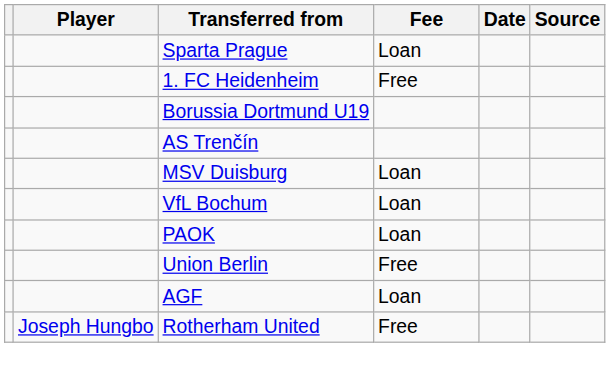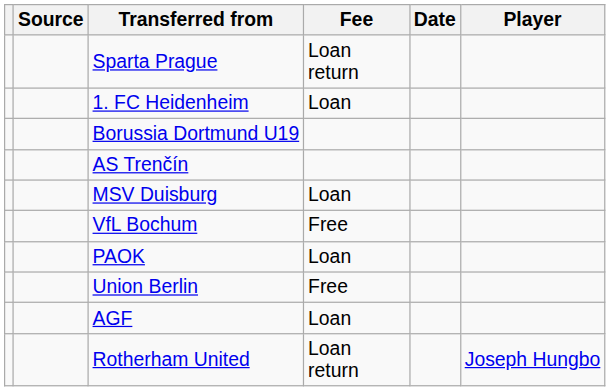 <table class="wikitable plainrowheaders sortable">
 <tr>
 <th></th>
-<th scope="col">Player</th>
+<th scope="col">Source</th>
 <th>Transferred from</th>
 <th style="width: 80px;">Fee</th>
 <th scope="col">Date</th>
-<th scope="col">Source</th>
+<th scope="col">Player</th>
 </tr>
 <tr>
 <td align="center"></td>
 <td></td>
 <td> <a href='#'>Sparta Prague</a></td>
-<td>Loan</td>
+<td>Loan return</td>
 <td></td>
 <td></td>
 </tr>
 <tr>
 <td align="center"></td>
 <td></td>
 <td> <a href='#'>1. FC Heidenheim</a></td>
-<td>Free</td>
+<td>Loan</td>
 <td></td>
 <td></td>
 </tr>
 <tr>
 <td align="center"></td>
 <td></td>
 <td> <a href='#'>Borussia Dortmund U19</a></td>
 <td></td>
 <td></td>
 <td></td>
 </tr>
 <tr>
 <td align="center"></td>
 <td></td>
 <td> <a href='#'>AS Trenčín</a></td>
 <td></td>
 <td></td>
 <td></td>
 </tr>
 <tr>
 <td align="center"></td>
 <td></td>
 <td> <a href='#'>MSV Duisburg</a></td>
 <td>Loan</td>
 <td></td>
 <td></td>
 </tr>
 <tr>
 <td align="center"></td>
 <td></td>
 <td> <a href='#'>VfL Bochum</a></td>
-<td>Loan</td>
+<td>Free</td>
 <td></td>
 <td></td>
 </tr>
 <tr>
 <td align="center"></td>
 <td></td>
 <td> <a href='#'>PAOK</a></td>
 <td>Loan</td>
 <td></td>
 <td></td>
 </tr>
 <tr>
 <td align="center"></td>
 <td></td>
 <td> <a href='#'>Union Berlin</a></td>
 <td>Free</td>
 <td></td>
 <td></td>
 </tr>
 <tr>
 <td align="center"></td>
-<td> </td>
+<td></td>
 <td> <a href='#'>AGF</a></td>
 <td>Loan</td>
 <td></td>
-<td></td>
+<td> </td>
 </tr>
 <tr>
 <td align="center"></td>
+<td></td>
+<td> <a href='#'>Rotherham United</a></td>
+<td>Loan return</td>
+<td></td>
 <td> <a href='#'>Joseph Hungbo</a></td>
-<td> <a href='#'>Rotherham United</a></td>
-<td>Free</td>
-<td></td>
-<td></td>
 </tr>
 </table>
